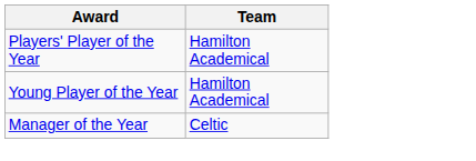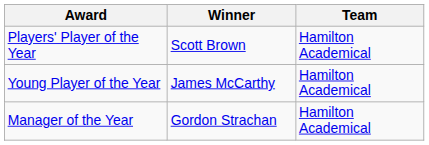 <table class="wikitable">
 <tr>
 <th width=180>Award</th>
+<th width=140>Winner</th>
 <th width=140>Team</th>
 </tr>
 <tr>
 <td><a href='#'>Players' Player of the Year</a></td>
+<td> <a href='#'>Scott Brown</a></td>
 <td><a href='#'>Hamilton Academical</a></td>
 </tr>
 <tr>
 <td><a href='#'>Young Player of the Year</a></td>
+<td> <a href='#'>James McCarthy</a></td>
 <td><a href='#'>Hamilton Academical</a></td>
 </tr>
 <tr>
 <td><a href='#'>Manager of the Year</a></td>
-<td><a href='#'>Celtic</a></td>
+<td> <a href='#'>Gordon Strachan</a></td>
+<td><a href='#'>Hamilton Academical</a></td>
 </tr>
 </table>
